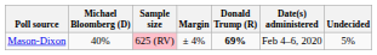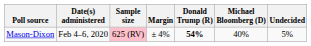 <table class="wikitable" style="font-size:90%;text-align:center;">
 <tr style="vertical-align:bottom; font-size:90%;">
 <th>Poll source</th>
-<th>Michael<br>Bloomberg (D)</th>
+<th>Date(s)<br>administered</th>
 <th>Sample<br>size</th>
 <th>Margin<br></th>
 <th>Donald<br>Trump (R)</th>
-<th>Date(s)<br>administered</th>
+<th>Michael<br>Bloomberg (D)</th>
 <th>Undecided</th>
 </tr>
 <tr>
 <td style="text-align:left;"><a href='#'>Mason-Dixon</a></td>
-<td>40%</td>
+<td>Feb 4–6, 2020</td>
 <td style="background: pink;">625 (RV)</td>
 <td>± 4%</td>
-<td><strong>69%</strong></td>
-<td>Feb 4–6, 2020</td>
+<td><strong>54%</strong></td>
+<td>40%</td>
 <td>5%</td>
 </tr>
 </table>
